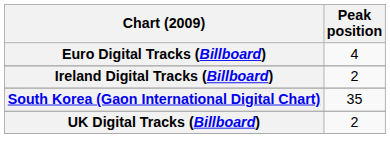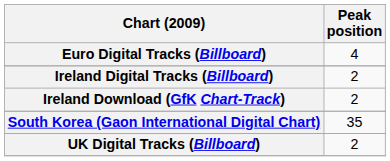 <table class="wikitable sortable plainrowheaders" style="text-align:center">
 <tr>
 <th>Chart (2009)</th>
 <th>Peak<br>position</th>
 </tr>
 <tr>
 <th scope="row">Euro Digital Tracks (<em><a href='#'>Billboard</a></em>)</th>
 <td align="center">4</td>
 </tr>
 <tr>
 </tr>
 <tr>
 <th scope="row">Ireland Digital Tracks (<em><a href='#'>Billboard</a></em>)</th>
+<td align="center">2</td>
+</tr>
+<tr>
+<th scope="row">Ireland Download (<a href='#'>GfK</a> <em><a href='#'>Chart-Track</a></em>)</th>
 <td align="center">2</td>
 </tr>
 <tr>
 </tr>
 <tr>
 </tr>
 <tr>
 <th scope="row"><a href='#'>South Korea (Gaon International Digital Chart)</a></th>
 <td style="text-align:center">35</td>
 </tr>
 <tr>
 </tr>
 <tr>
 </tr>
 <tr>
 <th scope="row">UK Digital Tracks (<em><a href='#'>Billboard</a></em>)</th>
 <td align="center">2</td>
 </tr>
 <tr>
 </tr>
 </table>
